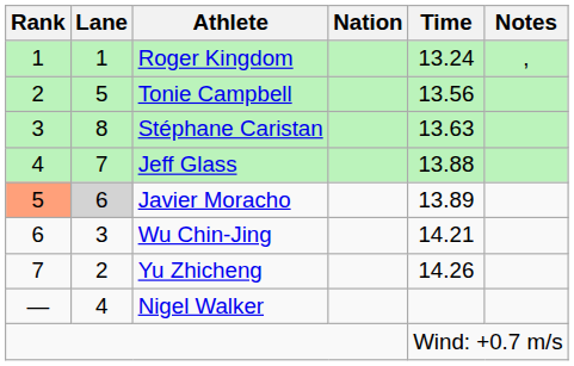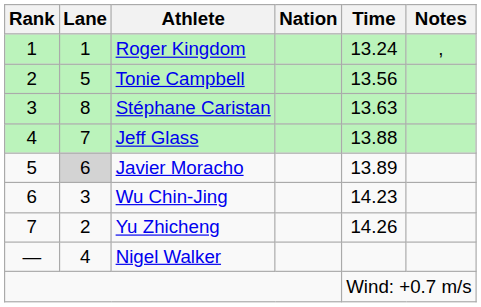 <table class="wikitable sortable" style="text-align:center">
 <tr>
 <th>Rank</th>
 <th>Lane</th>
 <th>Athlete</th>
 <th>Nation</th>
 <th>Time</th>
 <th>Notes</th>
 </tr>
 <tr style="background:#bbf3bb;">
 <td>1</td>
 <td>1</td>
 <td align=left><a href='#'>Roger Kingdom</a></td>
 <td align=left></td>
 <td>13.24</td>
 <td>, </td>
 </tr>
 <tr style="background:#bbf3bb;">
 <td>2</td>
 <td>5</td>
 <td align=left><a href='#'>Tonie Campbell</a></td>
 <td align=left></td>
 <td>13.56</td>
 <td></td>
 </tr>
 <tr style="background:#bbf3bb;">
 <td>3</td>
 <td>8</td>
 <td align=left><a href='#'>Stéphane Caristan</a></td>
 <td align=left></td>
 <td>13.63</td>
 <td></td>
 </tr>
 <tr style="background:#bbf3bb;">
 <td>4</td>
 <td>7</td>
 <td align=left><a href='#'>Jeff Glass</a></td>
 <td align=left></td>
 <td>13.88</td>
 <td></td>
 </tr>
 <tr>
-<td style="background: lightsalmon;">5</td>
+<td>5</td>
 <td style="background: lightgrey;">6</td>
 <td align=left><a href='#'>Javier Moracho</a></td>
 <td align=left></td>
 <td>13.89</td>
 <td></td>
 </tr>
 <tr>
 <td>6</td>
 <td>3</td>
 <td align=left><a href='#'>Wu Chin-Jing</a></td>
 <td align=left></td>
-<td>14.21</td>
+<td>14.23</td>
 <td></td>
 </tr>
 <tr>
 <td>7</td>
 <td>2</td>
 <td align=left><a href='#'>Yu Zhicheng</a></td>
 <td align=left></td>
 <td>14.26</td>
 <td></td>
 </tr>
 <tr>
 <td data-sort-value=8>—</td>
 <td>4</td>
 <td align=left><a href='#'>Nigel Walker</a></td>
 <td align=left></td>
 <td data-sort-value=99.99></td>
 <td></td>
 </tr>
 <tr class="sortbottom">
 <td colspan=4></td>
 <td colspan="2" style="text-align:left;">Wind: +0.7 m/s</td>
 </tr>
 </table>
